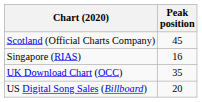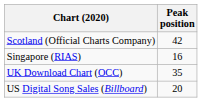 <table class="wikitable plainrowheaders" style="text-align:center;">
 <tr>
 <th scope="col">Chart (2020)</th>
 <th scope="col">Peak<br>position</th>
 </tr>
 <tr>
 <td align="left"><a href='#'>Scotland</a> (Official Charts Company)</td>
-<td>45</td>
+<td>42</td>
 </tr>
 <tr>
 <td align="left">Singapore (<a href='#'>RIAS</a>)</td>
 <td>16</td>
 </tr>
 <tr>
 <td align="left"><a href='#'>UK Download Chart</a> (<a href='#'>OCC</a>)</td>
 <td>35</td>
 </tr>
 <tr>
 <td align="left">US <a href='#'>Digital Song Sales</a> (<em><a href='#'>Billboard</a></em>)</td>
 <td>20</td>
 </tr>
 </table>
